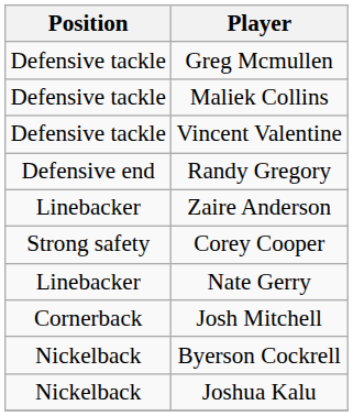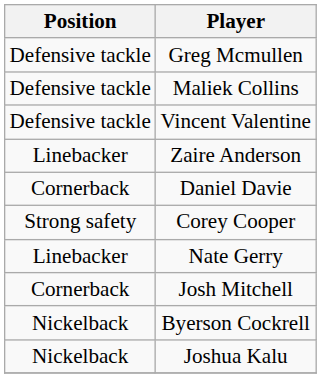 <table class="wikitable" style="text-align: center;">
 <tr>
 <th>Position</th>
 <th>Player</th>
 </tr>
 <tr>
 <td>Defensive tackle</td>
 <td>Greg Mcmullen</td>
 </tr>
 <tr>
 <td>Defensive tackle</td>
 <td>Maliek Collins</td>
 </tr>
 <tr>
 <td>Defensive tackle</td>
 <td>Vincent Valentine</td>
 </tr>
 <tr>
-<td>Defensive end</td>
-<td>Randy Gregory</td>
+<td>Linebacker</td>
+<td>Zaire Anderson</td>
 </tr>
 <tr>
-<td>Linebacker</td>
-<td>Zaire Anderson</td>
+<td>Cornerback</td>
+<td>Daniel Davie</td>
 </tr>
 <tr>
 <td>Strong safety</td>
 <td>Corey Cooper</td>
 </tr>
 <tr>
 <td>Linebacker</td>
 <td>Nate Gerry</td>
 </tr>
 <tr>
 <td>Cornerback</td>
 <td>Josh Mitchell</td>
 </tr>
 <tr>
 <td>Nickelback</td>
 <td>Byerson Cockrell</td>
 </tr>
 <tr>
 <td>Nickelback</td>
 <td>Joshua Kalu</td>
 </tr>
 <tr>
 </tr>
 </table>
